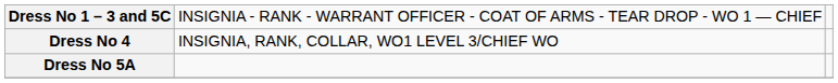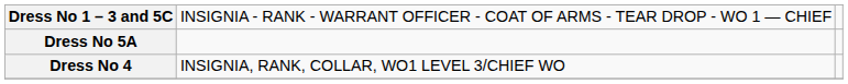 <table class=wikitable style="text-align: left;">
 <tr>
 <th>Dress No 1 – 3 and 5C</th>
 <td>INSIGNIA - RANK - WARRANT OFFICER - COAT OF ARMS - TEAR DROP - WO 1 — CHIEF</td>
+<td></td>
+</tr>
+<tr>
+<th>Dress No 5A</th>
+<td></td>
 <td></td>
 </tr>
 <tr>
 <th>Dress No 4</th>
 <td>INSIGNIA, RANK, COLLAR, WO1 LEVEL 3/CHIEF WO</td>
 <td></td>
 </tr>
 <tr>
-<th>Dress No 5A</th>
-<td></td>
-<td></td>
-</tr>
-<tr>
 </tr>
 </table>
